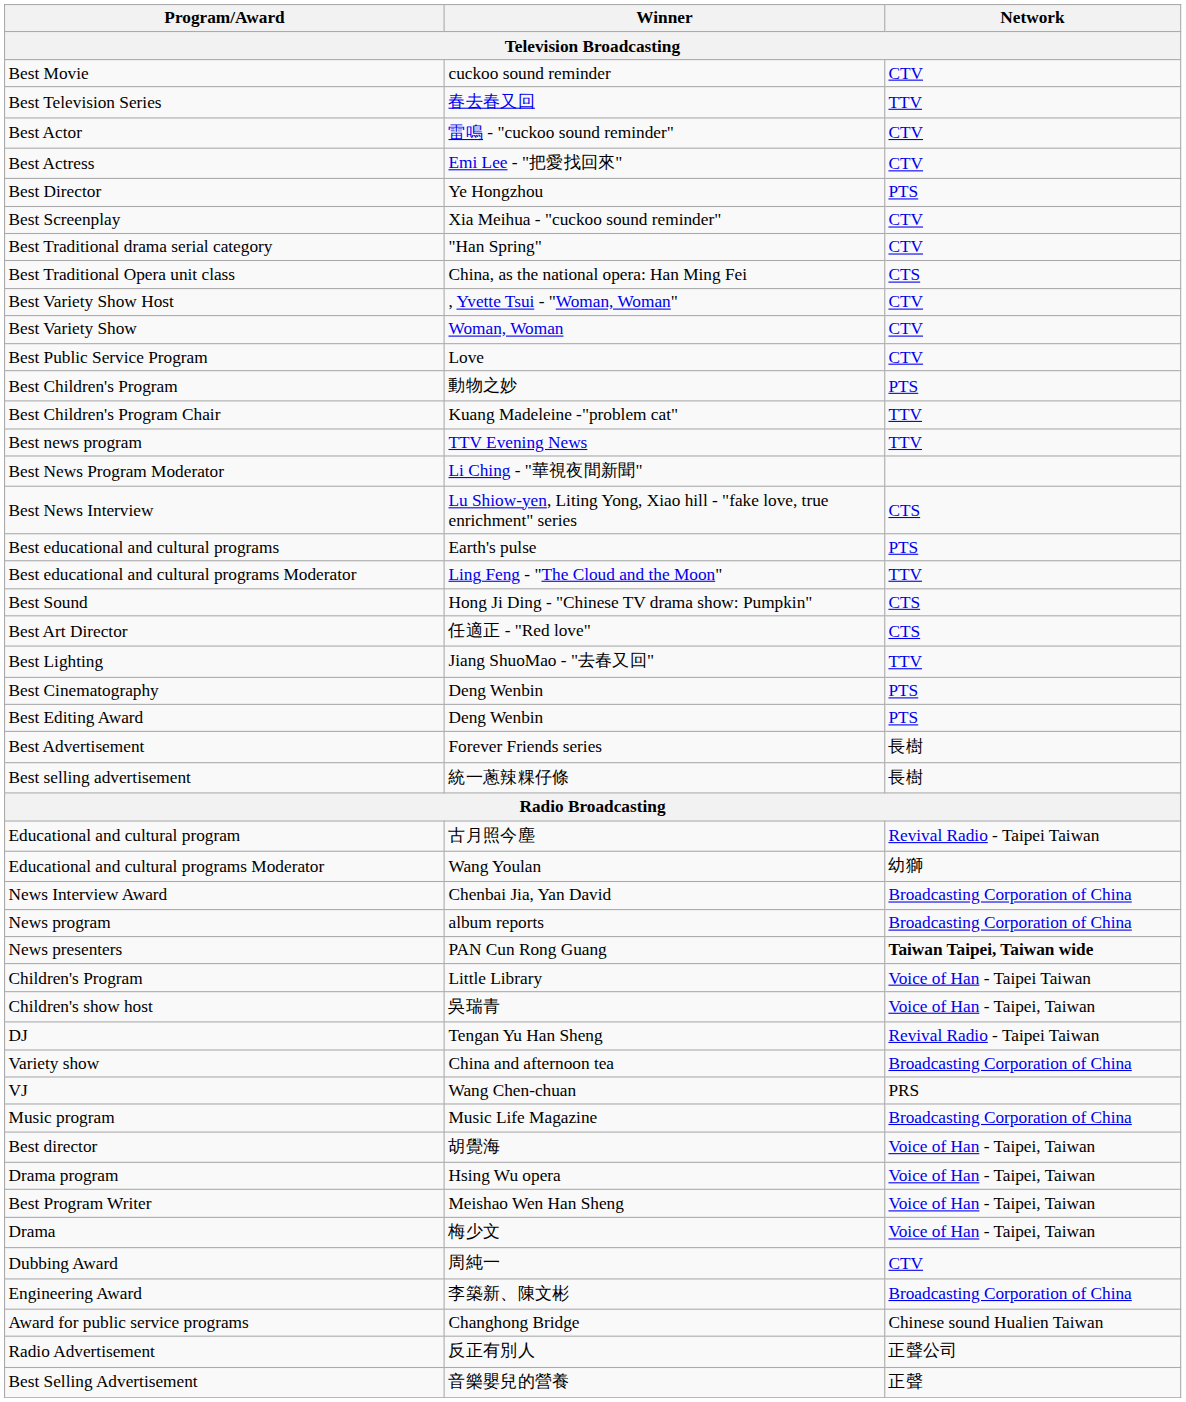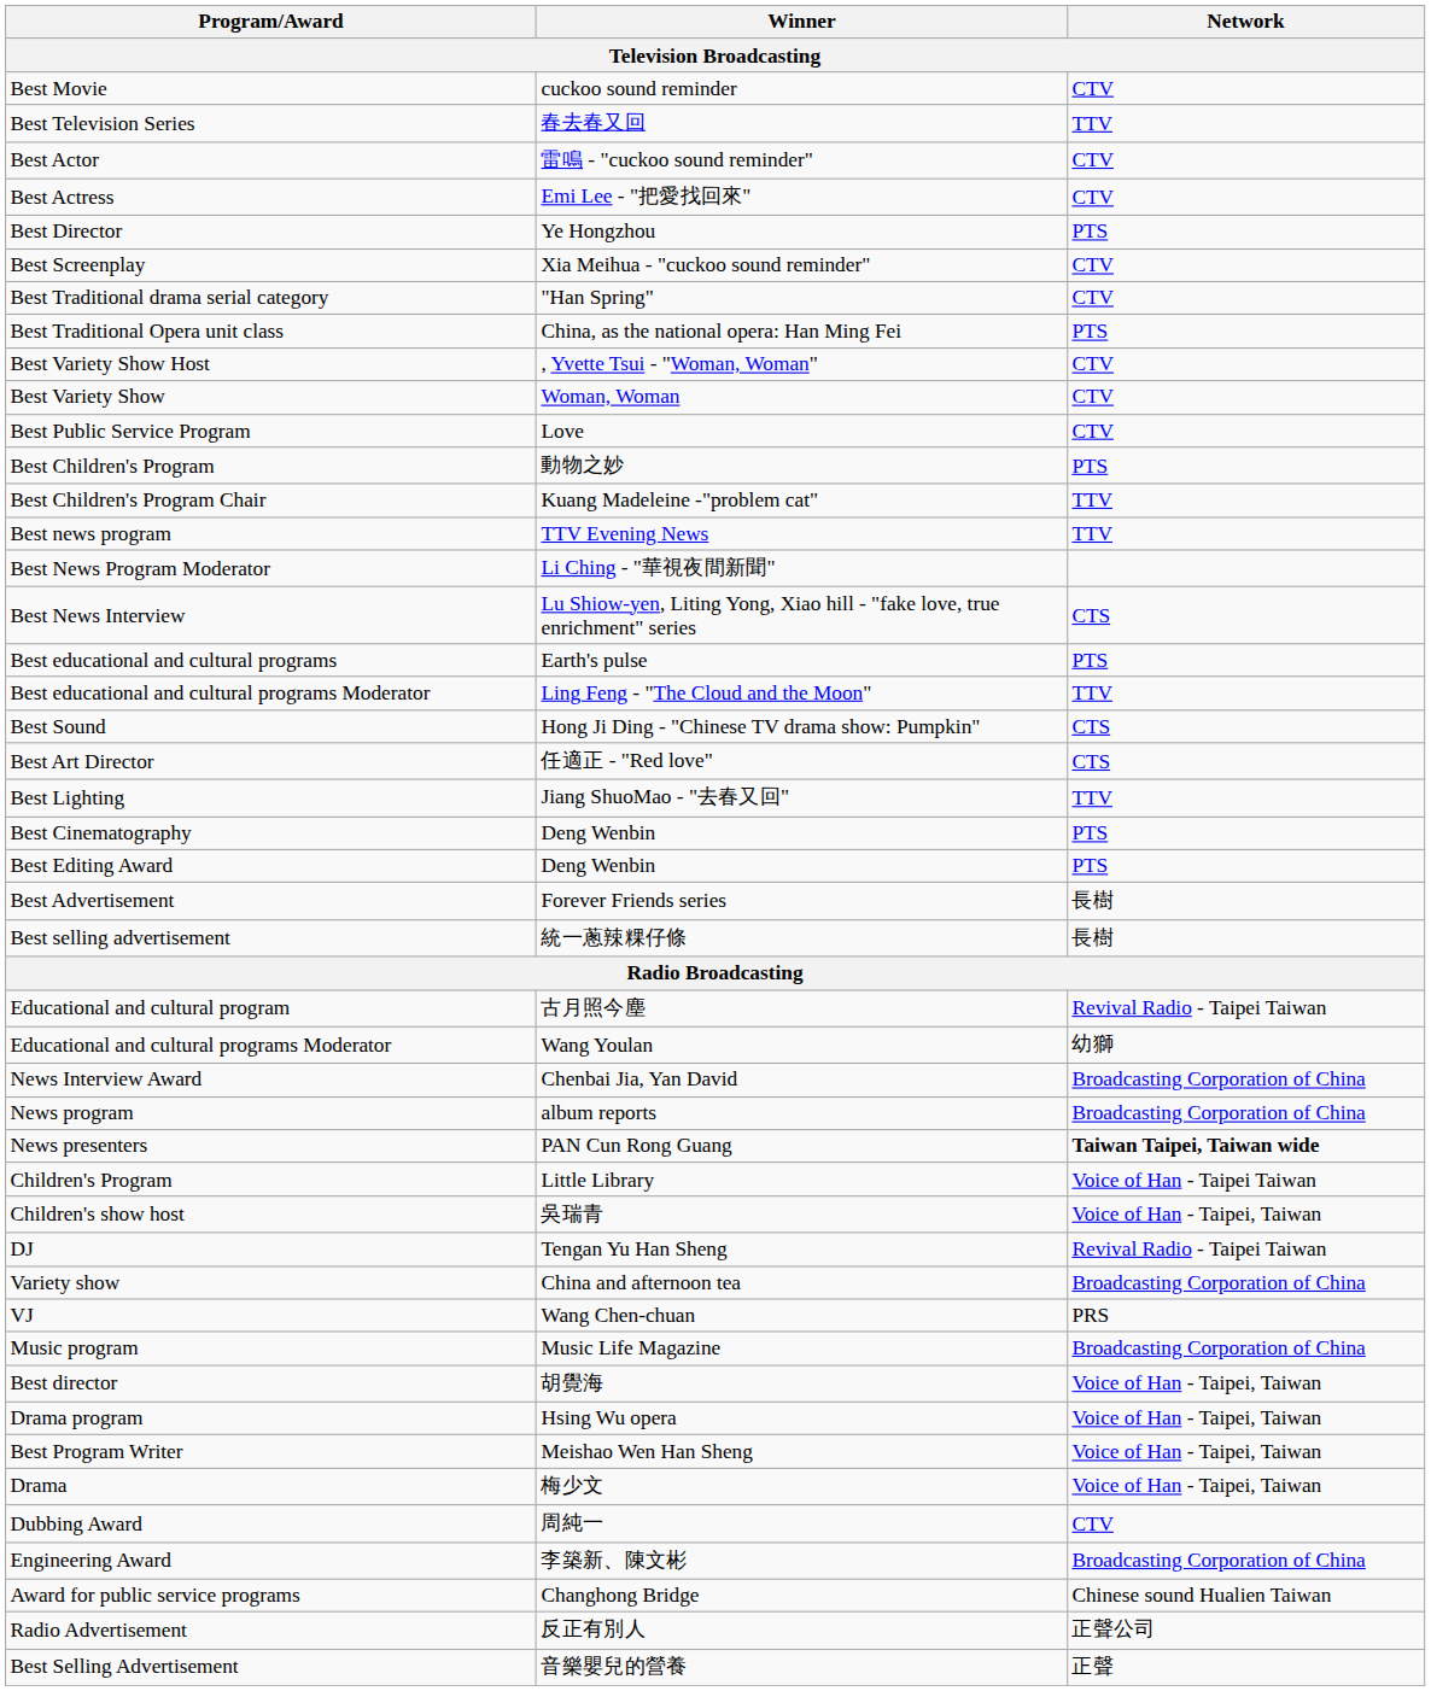 <table class="wikitable">
 <tr>
 <th style="width:300pt;">Program/Award</th>
 <th style="width:300pt;">Winner</th>
 <th style="width:200pt;">Network</th>
 </tr>
 <tr>
 <th colspan=3 style="text-align:center" style="background:LightSteelBlue;">Television Broadcasting</th>
 </tr>
 <tr>
 <td>Best Movie</td>
 <td>cuckoo sound reminder</td>
 <td><a href='#'>CTV</a></td>
 </tr>
 <tr>
 <td>Best Television Series</td>
 <td><a href='#'>春去春又回</a></td>
 <td><a href='#'>TTV</a></td>
 </tr>
 <tr>
 <td>Best Actor</td>
 <td><a href='#'>雷鳴</a> - "cuckoo sound reminder"</td>
 <td><a href='#'>CTV</a></td>
 </tr>
 <tr>
 <td>Best Actress</td>
 <td><a href='#'>Emi Lee</a> - "把愛找回來"</td>
 <td><a href='#'>CTV</a></td>
 </tr>
 <tr>
 <td>Best Director</td>
 <td>Ye Hongzhou</td>
 <td><a href='#'>PTS</a></td>
 </tr>
 <tr>
 <td>Best Screenplay</td>
 <td>Xia Meihua - "cuckoo sound reminder"</td>
 <td><a href='#'>CTV</a></td>
 </tr>
 <tr>
 <td>Best Traditional drama serial category</td>
 <td>"Han Spring"</td>
 <td><a href='#'>CTV</a></td>
 </tr>
 <tr>
 <td>Best Traditional Opera unit class</td>
 <td>China, as the national opera: Han Ming Fei</td>
-<td><a href='#'>CTS</a></td>
+<td><a href='#'>PTS</a></td>
 </tr>
 <tr>
 <td>Best Variety Show Host</td>
 <td>, <a href='#'>Yvette Tsui</a> - "<a href='#'>Woman, Woman</a>"</td>
 <td><a href='#'>CTV</a></td>
 </tr>
 <tr>
 <td>Best Variety Show</td>
 <td><a href='#'>Woman, Woman</a></td>
 <td><a href='#'>CTV</a></td>
 </tr>
 <tr>
 <td>Best Public Service Program</td>
 <td>Love</td>
 <td><a href='#'>CTV</a></td>
 </tr>
 <tr>
 <td>Best Children's Program</td>
 <td>動物之妙</td>
 <td><a href='#'>PTS</a></td>
 </tr>
 <tr>
 <td>Best Children's Program Chair</td>
 <td>Kuang Madeleine -"problem cat"</td>
 <td><a href='#'>TTV</a></td>
 </tr>
 <tr>
 <td>Best news program</td>
 <td><a href='#'>TTV Evening News</a></td>
 <td><a href='#'>TTV</a></td>
 </tr>
 <tr>
 <td>Best News Program Moderator</td>
 <td><a href='#'>Li Ching</a> - "華視夜間新聞"</td>
 <td></td>
 </tr>
 <tr>
 <td>Best News Interview</td>
 <td><a href='#'>Lu Shiow-yen</a>, Liting Yong, Xiao hill - "fake love, true enrichment" series</td>
 <td><a href='#'>CTS</a></td>
 </tr>
 <tr>
 <td>Best educational and cultural programs</td>
 <td>Earth's pulse</td>
 <td><a href='#'>PTS</a></td>
 </tr>
 <tr>
 <td>Best educational and cultural programs Moderator</td>
 <td><a href='#'>Ling Feng</a> - "<a href='#'>The Cloud and the Moon</a>"</td>
 <td><a href='#'>TTV</a></td>
 </tr>
 <tr>
 <td>Best Sound</td>
 <td>Hong Ji Ding - "Chinese TV drama show: Pumpkin"</td>
 <td><a href='#'>CTS</a></td>
 </tr>
 <tr>
 <td>Best Art Director</td>
 <td>任適正 - "Red love"</td>
 <td><a href='#'>CTS</a></td>
 </tr>
 <tr>
 <td>Best Lighting</td>
 <td>Jiang ShuoMao - "去春又回"</td>
 <td><a href='#'>TTV</a></td>
 </tr>
 <tr>
 <td>Best Cinematography</td>
 <td>Deng Wenbin</td>
 <td><a href='#'>PTS</a></td>
 </tr>
 <tr>
 <td>Best Editing Award</td>
 <td>Deng Wenbin</td>
 <td><a href='#'>PTS</a></td>
 </tr>
 <tr>
 <td>Best Advertisement</td>
 <td>Forever Friends series</td>
 <td>長樹</td>
 </tr>
 <tr>
 <td>Best selling advertisement</td>
 <td>統一蔥辣粿仔條</td>
 <td>長樹</td>
 </tr>
 <tr>
 <th colspan=3 style="text-align:center" style="background:LightSteelBlue;">Radio Broadcasting</th>
 </tr>
 <tr>
 <td>Educational and cultural program</td>
 <td>古月照今塵</td>
 <td><a href='#'>Revival Radio</a> - Taipei Taiwan</td>
 </tr>
 <tr>
 <td>Educational and cultural programs Moderator</td>
 <td>Wang Youlan</td>
 <td>幼獅</td>
 </tr>
 <tr>
 <td>News Interview Award</td>
 <td>Chenbai Jia, Yan David</td>
 <td><a href='#'>Broadcasting Corporation of China</a></td>
 </tr>
 <tr>
 <td>News program</td>
 <td>album reports</td>
 <td><a href='#'>Broadcasting Corporation of China</a></td>
 </tr>
 <tr>
 <td>News presenters</td>
 <td>PAN Cun Rong Guang</td>
 <td><strong>Taiwan Taipei, Taiwan wide</strong></td>
 </tr>
 <tr>
 <td>Children's Program</td>
 <td>Little Library</td>
 <td><a href='#'>Voice of Han</a> - Taipei Taiwan</td>
 </tr>
 <tr>
 <td>Children's show host</td>
 <td>吳瑞青</td>
 <td><a href='#'>Voice of Han</a> - Taipei, Taiwan</td>
 </tr>
 <tr>
 <td>DJ</td>
 <td>Tengan Yu Han Sheng</td>
 <td><a href='#'>Revival Radio</a> - Taipei Taiwan</td>
 </tr>
 <tr>
 <td>Variety show</td>
 <td>China and afternoon tea</td>
 <td><a href='#'>Broadcasting Corporation of China</a></td>
 </tr>
 <tr>
 <td>VJ</td>
 <td>Wang Chen-chuan</td>
 <td>PRS</td>
 </tr>
 <tr>
 <td>Music program</td>
 <td>Music Life Magazine</td>
 <td><a href='#'>Broadcasting Corporation of China</a></td>
 </tr>
 <tr>
 <td>Best director</td>
 <td>胡覺海</td>
 <td><a href='#'>Voice of Han</a> - Taipei, Taiwan</td>
 </tr>
 <tr>
 <td>Drama program</td>
 <td>Hsing Wu opera</td>
 <td><a href='#'>Voice of Han</a> - Taipei, Taiwan</td>
 </tr>
 <tr>
 <td>Best Program Writer</td>
 <td>Meishao Wen Han Sheng</td>
 <td><a href='#'>Voice of Han</a> - Taipei, Taiwan</td>
 </tr>
 <tr>
 <td>Drama</td>
 <td>梅少文</td>
 <td><a href='#'>Voice of Han</a> - Taipei, Taiwan</td>
 </tr>
 <tr>
 <td>Dubbing Award</td>
 <td>周純一</td>
 <td><a href='#'>CTV</a></td>
 </tr>
 <tr>
 <td>Engineering Award</td>
 <td>李築新、陳文彬</td>
 <td><a href='#'>Broadcasting Corporation of China</a></td>
 </tr>
 <tr>
 <td>Award for public service programs</td>
 <td>Changhong Bridge</td>
 <td>Chinese sound Hualien Taiwan</td>
 </tr>
 <tr>
 <td>Radio Advertisement</td>
 <td>反正有別人</td>
 <td>正聲公司</td>
 </tr>
 <tr>
 <td>Best Selling Advertisement</td>
 <td>音樂嬰兒的營養</td>
 <td>正聲</td>
 </tr>
 </table>
